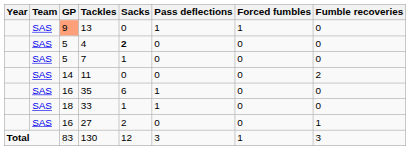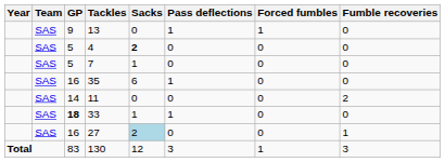 <table class="wikitable">
 <tr>
 <th>Year</th>
 <th>Team</th>
 <th>GP</th>
 <th>Tackles</th>
 <th>Sacks</th>
 <th>Pass deflections</th>
 <th>Forced fumbles</th>
 <th>Fumble recoveries</th>
 </tr>
 <tr>
 <td></td>
 <td><a href='#'>SAS</a></td>
-<td style="background: lightsalmon;">9</td>
+<td>9</td>
 <td>13</td>
 <td>0</td>
 <td>1</td>
 <td>1</td>
 <td>0</td>
 </tr>
 <tr>
 <td></td>
 <td><a href='#'>SAS</a></td>
 <td>5</td>
 <td>4</td>
 <td><strong>2</strong></td>
 <td>0</td>
 <td>0</td>
 <td>0</td>
 </tr>
 <tr>
 <td></td>
 <td><a href='#'>SAS</a></td>
 <td>5</td>
 <td>7</td>
 <td>1</td>
 <td>0</td>
 <td>0</td>
 <td>0</td>
 </tr>
 <tr>
 <td></td>
 <td><a href='#'>SAS</a></td>
+<td>16</td>
+<td>35</td>
+<td>6</td>
+<td>1</td>
+<td>0</td>
+<td>0</td>
+</tr>
+<tr>
+<td></td>
+<td><a href='#'>SAS</a></td>
 <td>14</td>
 <td>11</td>
 <td>0</td>
 <td>0</td>
 <td>0</td>
 <td>2</td>
 </tr>
 <tr>
 <td></td>
 <td><a href='#'>SAS</a></td>
-<td>16</td>
-<td>35</td>
-<td>6</td>
-<td>1</td>
-<td>0</td>
-<td>0</td>
-</tr>
-<tr>
-<td></td>
-<td><a href='#'>SAS</a></td>
-<td>18</td>
+<td><strong>18</strong></td>
 <td>33</td>
 <td>1</td>
 <td>1</td>
 <td>0</td>
 <td>0</td>
 </tr>
 <tr>
 <td></td>
 <td><a href='#'>SAS</a></td>
 <td>16</td>
 <td>27</td>
-<td>2</td>
+<td style="background: lightblue;">2</td>
 <td>0</td>
 <td>0</td>
 <td>1</td>
 </tr>
 <tr>
 <td colspan=2><strong>Total</strong></td>
 <td>83</td>
 <td>130</td>
 <td>12</td>
 <td>3</td>
 <td>1</td>
 <td>3</td>
 </tr>
 </table>
